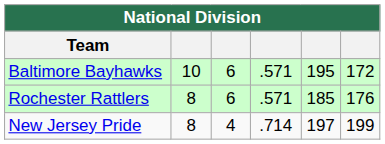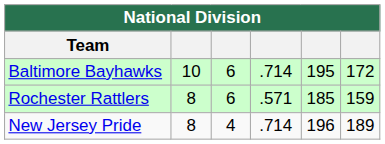 <table class="wikitable" style="text-align:center">
 <tr bgcolor="#28724F">
 <td colspan=6 align=center style="color:white"><strong>National Division</strong></td>
 </tr>
 <tr>
 <th width=150>Team</th>
 <th width=30></th>
 <th width=30></th>
 <th width=40></th>
 <th width=30></th>
 <th width=30></th>
 </tr>
 <tr bgcolor="#ccffcc">
 <td align="left"><a href='#'>Baltimore Bayhawks</a></td>
 <td>10</td>
 <td>6</td>
-<td>.571</td>
+<td>.714</td>
 <td>195</td>
 <td>172</td>
 </tr>
 <tr bgcolor="#ccffcc">
 <td align="left"><a href='#'>Rochester Rattlers</a></td>
 <td>8</td>
 <td>6</td>
 <td>.571</td>
 <td>185</td>
-<td>176</td>
+<td>159</td>
 </tr>
 <tr>
 <td align="left"><a href='#'>New Jersey Pride</a></td>
 <td>8</td>
 <td>4</td>
 <td>.714</td>
-<td>197</td>
-<td>199</td>
+<td>196</td>
+<td>189</td>
 </tr>
 </table>
